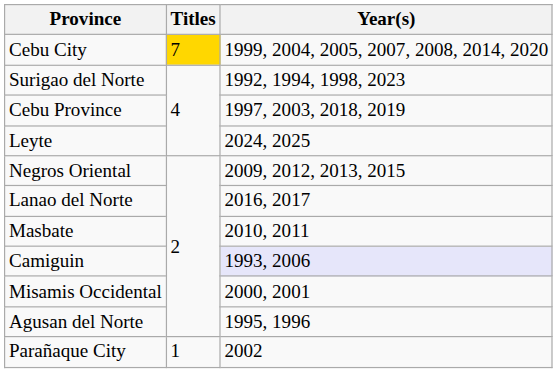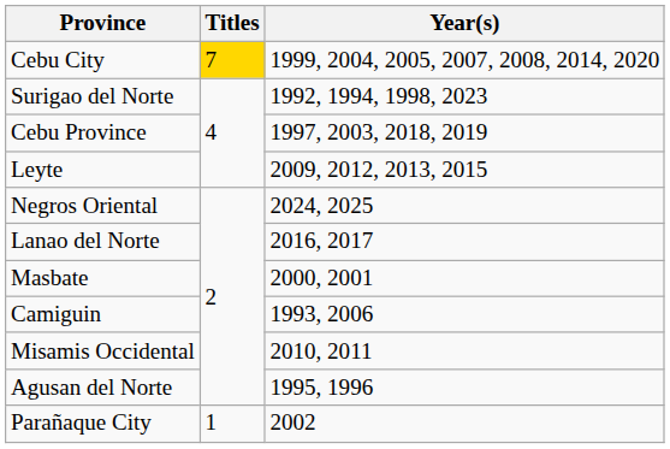 <table class="wikitable sortable">
 <tr>
 <th>Province</th>
 <th>Titles</th>
 <th>Year(s)</th>
 </tr>
 <tr>
 <td>Cebu City</td>
 <td style="background: gold;">7</td>
 <td>1999, 2004, 2005, 2007, 2008, 2014, 2020</td>
 </tr>
 <tr>
 <td>Surigao del Norte</td>
 <td rowspan="3">4</td>
 <td>1992, 1994, 1998, 2023</td>
 </tr>
 <tr>
 <td>Cebu Province</td>
 <td>1997, 2003, 2018, 2019</td>
 </tr>
 <tr>
 <td>Leyte</td>
-<td>2024, 2025</td>
+<td>2009, 2012, 2013, 2015</td>
 </tr>
 <tr>
 <td>Negros Oriental</td>
 <td rowspan="6">2</td>
-<td>2009, 2012, 2013, 2015</td>
+<td>2024, 2025</td>
 </tr>
 <tr>
 <td>Lanao del Norte</td>
 <td>2016, 2017</td>
 </tr>
 <tr>
 <td>Masbate</td>
-<td>2010, 2011</td>
+<td>2000, 2001</td>
 </tr>
 <tr>
 <td>Camiguin</td>
-<td style="background: lavender;">1993, 2006</td>
+<td>1993, 2006</td>
 </tr>
 <tr>
 <td>Misamis Occidental</td>
-<td>2000, 2001</td>
+<td>2010, 2011</td>
 </tr>
 <tr>
 <td>Agusan del Norte</td>
 <td>1995, 1996</td>
 </tr>
 <tr>
 <td>Parañaque City</td>
 <td>1</td>
 <td>2002</td>
 </tr>
 </table>
